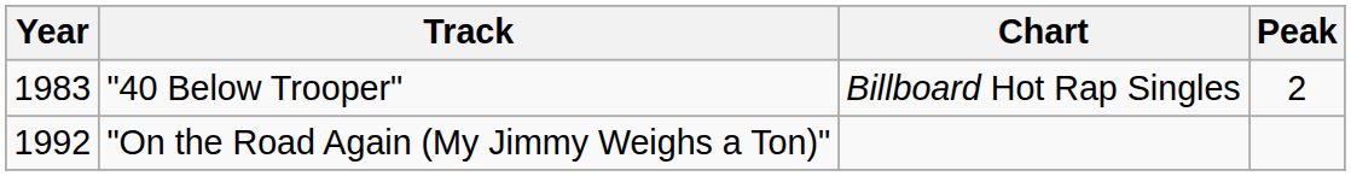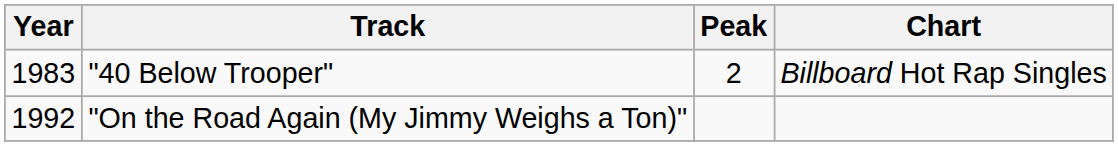 <table class="wikitable">
 <tr>
 <th>Year</th>
 <th>Track</th>
+<th>Peak</th>
 <th>Chart</th>
-<th>Peak</th>
 </tr>
 <tr>
 <td>1983</td>
 <td>"40 Below Trooper"</td>
+<td align="center">2</td>
 <td><em>Billboard</em> Hot Rap Singles</td>
-<td align="center">2</td>
 </tr>
 <tr>
 <td>1992</td>
 <td>"On the Road Again (My Jimmy Weighs a Ton)"</td>
 <td></td>
 <td></td>
 </tr>
 </table>
